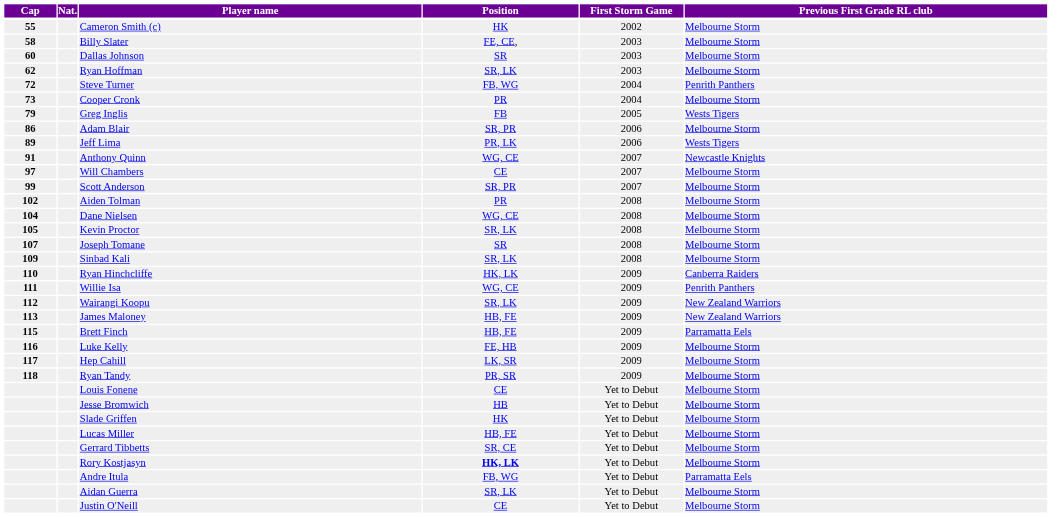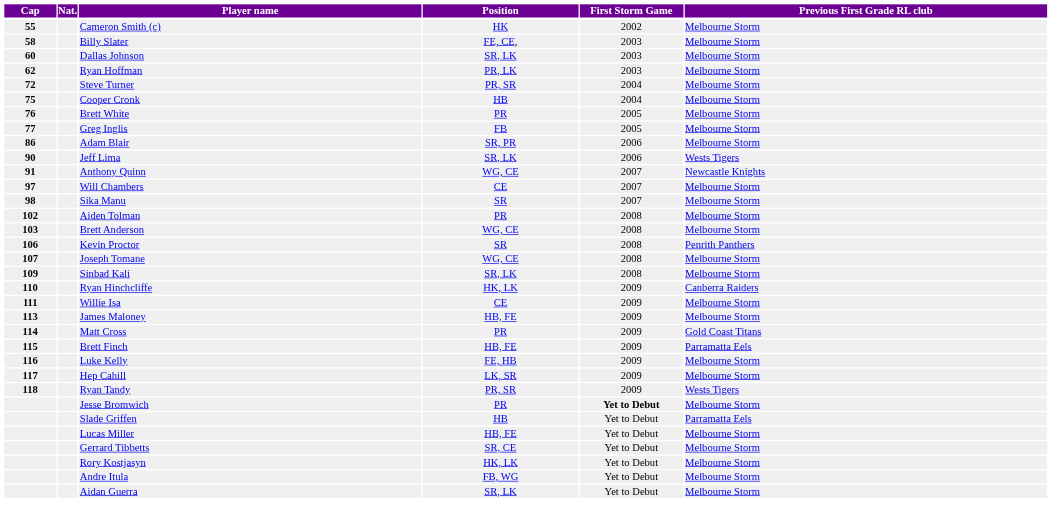 <table width=100%>
 <tr style="background:#6C0094;color:#FFFFFF">
 <th width=5%>Cap </th>
 <th width=1%>Nat.</th>
 <th !width=30%>Player name</th>
 <th width=15%>Position</th>
 <th width=10%>First Storm Game</th>
 <th width=35%>Previous First Grade RL club </th>
 </tr>
 <tr>
 </tr>
 <tr bgcolor=#EFEFEF>
 <td align=center><strong>55</strong></td>
 <td align=center></td>
 <td><a href='#'>Cameron Smith (c)</a></td>
 <td align=center><a href='#'>HK</a></td>
 <td align=center>2002</td>
 <td> <a href='#'>Melbourne Storm</a></td>
 </tr>
 <tr bgcolor=#EFEFEF>
 <td align=center><strong>58</strong></td>
 <td align=center></td>
 <td><a href='#'>Billy Slater</a></td>
 <td align=center><a href='#'>FE, CE</a>,</td>
 <td align=center>2003</td>
 <td> <a href='#'>Melbourne Storm</a></td>
 </tr>
 <tr bgcolor=#EFEFEF>
 <td align=center><strong>60</strong></td>
 <td align=center></td>
 <td><a href='#'>Dallas Johnson</a></td>
-<td align=center><a href='#'>SR</a></td>
+<td align=center><a href='#'>SR, LK</a></td>
 <td align=center>2003</td>
 <td> <a href='#'>Melbourne Storm</a></td>
 </tr>
 <tr bgcolor=#EFEFEF>
 <td align=center><strong>62</strong></td>
 <td align=center></td>
 <td><a href='#'>Ryan Hoffman</a></td>
-<td align=center><a href='#'>SR, LK</a></td>
+<td align=center><a href='#'>PR, LK</a></td>
 <td align=center>2003</td>
 <td> <a href='#'>Melbourne Storm</a></td>
 </tr>
 <tr bgcolor=#EFEFEF>
 <td align=center><strong>72</strong></td>
 <td align=center></td>
 <td><a href='#'>Steve Turner</a></td>
-<td align=center><a href='#'>FB, WG</a></td>
-<td align=center>2004</td>
-<td> <a href='#'>Penrith Panthers</a></td>
-</tr>
-<tr bgcolor=#EFEFEF>
-<td align=center><strong>73</strong></td>
-<td align=center></td>
-<td><a href='#'>Cooper Cronk</a></td>
-<td align=center><a href='#'>PR</a></td>
+<td align=center><a href='#'>PR, SR</a></td>
 <td align=center>2004</td>
 <td> <a href='#'>Melbourne Storm</a></td>
 </tr>
 <tr bgcolor=#EFEFEF>
-<td align=center><strong>79</strong></td>
+<td align=center><strong>75</strong></td>
+<td align=center></td>
+<td><a href='#'>Cooper Cronk</a></td>
+<td align=center><a href='#'>HB</a></td>
+<td align=center>2004</td>
+<td> <a href='#'>Melbourne Storm</a></td>
+</tr>
+<tr bgcolor=#EFEFEF>
+<td align=center><strong>76</strong></td>
+<td align=center></td>
+<td><a href='#'>Brett White</a></td>
+<td align=center><a href='#'>PR</a></td>
+<td align=center>2005</td>
+<td> <a href='#'>Melbourne Storm</a></td>
+</tr>
+<tr bgcolor=#EFEFEF>
+<td align=center><strong>77</strong></td>
 <td align=center></td>
 <td><a href='#'>Greg Inglis</a></td>
 <td align=center><a href='#'>FB</a></td>
 <td align=center>2005</td>
-<td> <a href='#'>Wests Tigers</a></td>
+<td> <a href='#'>Melbourne Storm</a></td>
 </tr>
 <tr bgcolor=#EFEFEF>
 <td align=center><strong>86</strong></td>
 <td align=center></td>
 <td><a href='#'>Adam Blair</a></td>
 <td align=center><a href='#'>SR, PR</a></td>
 <td align=center>2006</td>
 <td> <a href='#'>Melbourne Storm</a></td>
 </tr>
 <tr bgcolor=#EFEFEF>
-<td align=center><strong>89</strong></td>
+<td align=center><strong>90</strong></td>
 <td align=center></td>
 <td><a href='#'>Jeff Lima</a></td>
-<td align=center><a href='#'>PR, LK</a></td>
+<td align=center><a href='#'>SR, LK</a></td>
 <td align=center>2006</td>
 <td> <a href='#'>Wests Tigers</a></td>
 </tr>
 <tr bgcolor=#EFEFEF>
 <td align=center><strong>91</strong></td>
 <td align=center></td>
 <td><a href='#'>Anthony Quinn</a></td>
 <td align=center><a href='#'>WG, CE</a></td>
 <td align=center>2007</td>
 <td> <a href='#'>Newcastle Knights</a></td>
 </tr>
 <tr bgcolor=#EFEFEF>
 <td align=center><strong>97</strong></td>
 <td align=center></td>
 <td><a href='#'>Will Chambers</a></td>
 <td align=center><a href='#'>CE</a></td>
 <td align=center>2007</td>
 <td> <a href='#'>Melbourne Storm</a></td>
 </tr>
 <tr bgcolor=#EFEFEF>
-<td align=center><strong>99</strong></td>
+<td align=center><strong>98</strong></td>
 <td align=center></td>
-<td><a href='#'>Scott Anderson</a></td>
-<td align=center><a href='#'>SR, PR</a></td>
+<td><a href='#'>Sika Manu</a></td>
+<td align=center><a href='#'>SR</a></td>
 <td align=center>2007</td>
 <td> <a href='#'>Melbourne Storm</a></td>
 </tr>
 <tr bgcolor=#EFEFEF>
 <td align=center><strong>102</strong></td>
 <td align=center></td>
 <td><a href='#'>Aiden Tolman</a></td>
 <td align=center><a href='#'>PR</a></td>
 <td align=center>2008</td>
 <td> <a href='#'>Melbourne Storm</a></td>
 </tr>
 <tr bgcolor=#EFEFEF>
-<td align=center><strong>104</strong></td>
+<td align=center><strong>103</strong></td>
 <td align=center></td>
-<td><a href='#'>Dane Nielsen</a></td>
+<td><a href='#'>Brett Anderson</a></td>
 <td align=center><a href='#'>WG, CE</a></td>
 <td align=center>2008</td>
 <td> <a href='#'>Melbourne Storm</a></td>
 </tr>
 <tr bgcolor=#EFEFEF>
-<td align=center><strong>105</strong></td>
+<td align=center><strong>106</strong></td>
 <td align=center></td>
 <td><a href='#'>Kevin Proctor</a></td>
-<td align=center><a href='#'>SR, LK</a></td>
+<td align=center><a href='#'>SR</a></td>
 <td align=center>2008</td>
-<td> <a href='#'>Melbourne Storm</a></td>
+<td> <a href='#'>Penrith Panthers</a></td>
 </tr>
 <tr bgcolor=#EFEFEF>
 <td align=center><strong>107</strong></td>
 <td align=center></td>
 <td><a href='#'>Joseph Tomane</a></td>
-<td align=center><a href='#'>SR</a></td>
+<td align=center><a href='#'>WG, CE</a></td>
 <td align=center>2008</td>
 <td> <a href='#'>Melbourne Storm</a></td>
 </tr>
 <tr bgcolor=#EFEFEF>
 <td align=center><strong>109</strong></td>
 <td align=center></td>
 <td><a href='#'>Sinbad Kali</a></td>
 <td align=center><a href='#'>SR, LK</a></td>
 <td align=center>2008</td>
 <td> <a href='#'>Melbourne Storm</a></td>
 </tr>
 <tr bgcolor=#EFEFEF>
 <td align=center><strong>110</strong></td>
 <td align=center></td>
 <td><a href='#'>Ryan Hinchcliffe</a></td>
 <td align=center><a href='#'>HK, LK</a></td>
 <td align=center>2009</td>
 <td> <a href='#'>Canberra Raiders</a></td>
 </tr>
 <tr bgcolor=#EFEFEF>
 <td align=center><strong>111</strong></td>
 <td align=center></td>
 <td><a href='#'>Willie Isa</a></td>
-<td align=center><a href='#'>WG, CE</a></td>
+<td align=center><a href='#'>CE</a></td>
 <td align=center>2009</td>
-<td> <a href='#'>Penrith Panthers</a></td>
-</tr>
-<tr bgcolor=#EFEFEF>
-<td align=center><strong>112</strong></td>
-<td align=center></td>
-<td><a href='#'>Wairangi Koopu</a></td>
-<td align=center><a href='#'>SR, LK</a></td>
-<td align=center>2009</td>
-<td> <a href='#'>New Zealand Warriors</a></td>
+<td> <a href='#'>Melbourne Storm</a></td>
 </tr>
 <tr bgcolor=#EFEFEF>
 <td align=center><strong>113</strong></td>
 <td align=center></td>
 <td><a href='#'>James Maloney</a></td>
 <td align=center><a href='#'>HB, FE</a></td>
 <td align=center>2009</td>
-<td> <a href='#'>New Zealand Warriors</a></td>
+<td> <a href='#'>Melbourne Storm</a></td>
+</tr>
+<tr bgcolor=#EFEFEF>
+<td align=center><strong>114</strong></td>
+<td align=center></td>
+<td><a href='#'>Matt Cross</a></td>
+<td align=center><a href='#'>PR</a></td>
+<td align=center>2009</td>
+<td> <a href='#'>Gold Coast Titans</a></td>
 </tr>
 <tr bgcolor=#EFEFEF>
 <td align=center><strong>115</strong></td>
 <td align=center></td>
 <td><a href='#'>Brett Finch</a></td>
 <td align=center><a href='#'>HB, FE</a></td>
 <td align=center>2009</td>
 <td> <a href='#'>Parramatta Eels</a></td>
 </tr>
 <tr bgcolor=#EFEFEF>
 <td align=center><strong>116</strong></td>
 <td align=center></td>
 <td><a href='#'>Luke Kelly</a></td>
 <td align=center><a href='#'>FE, HB</a></td>
 <td align=center>2009</td>
 <td> <a href='#'>Melbourne Storm</a></td>
 </tr>
 <tr bgcolor=#EFEFEF>
 <td align=center><strong>117</strong></td>
 <td align=center></td>
 <td><a href='#'>Hep Cahill</a></td>
 <td align=center><a href='#'>LK, SR</a></td>
 <td align=center>2009</td>
 <td> <a href='#'>Melbourne Storm</a></td>
 </tr>
 <tr bgcolor=#EFEFEF>
 <td align=center><strong>118</strong></td>
 <td align=center></td>
 <td><a href='#'>Ryan Tandy</a></td>
 <td align=center><a href='#'>PR, SR</a></td>
 <td align=center>2009</td>
-<td> <a href='#'>Melbourne Storm</a></td>
-</tr>
-<tr bgcolor=#EFEFEF>
-<td align=center></td>
-<td align=center></td>
-<td><a href='#'>Louis Fonene</a></td>
-<td align=center><a href='#'>CE</a></td>
-<td align=center>Yet to Debut</td>
-<td> <a href='#'>Melbourne Storm</a></td>
+<td> <a href='#'>Wests Tigers</a></td>
 </tr>
 <tr bgcolor=#EFEFEF>
 <td align=center></td>
 <td align=center></td>
 <td><a href='#'>Jesse Bromwich</a></td>
-<td align=center><a href='#'>HB</a></td>
-<td align=center>Yet to Debut</td>
+<td align=center><a href='#'>PR</a></td>
+<td align=center><strong>Yet to Debut</strong></td>
 <td> <a href='#'>Melbourne Storm</a></td>
 </tr>
 <tr bgcolor=#EFEFEF>
 <td align=center></td>
 <td align=center></td>
 <td><a href='#'>Slade Griffen</a></td>
-<td align=center><a href='#'>HK</a></td>
+<td align=center><a href='#'>HB</a></td>
 <td align=center>Yet to Debut</td>
-<td> <a href='#'>Melbourne Storm</a></td>
+<td> <a href='#'>Parramatta Eels</a></td>
 </tr>
 <tr bgcolor=#EFEFEF>
 <td align=center></td>
 <td align=center></td>
 <td><a href='#'>Lucas Miller</a></td>
 <td align=center><a href='#'>HB, FE</a></td>
 <td align=center>Yet to Debut</td>
 <td> <a href='#'>Melbourne Storm</a></td>
 </tr>
 <tr bgcolor=#EFEFEF>
 <td align=center></td>
 <td align=center></td>
 <td><a href='#'>Gerrard Tibbetts</a></td>
 <td align=center><a href='#'>SR, CE</a></td>
 <td align=center>Yet to Debut</td>
 <td> <a href='#'>Melbourne Storm</a></td>
 </tr>
 <tr bgcolor=#EFEFEF>
 <td align=center></td>
 <td align=center></td>
 <td><a href='#'>Rory Kostjasyn</a></td>
-<td align=center><strong><a href='#'>HK, LK</a></strong></td>
+<td align=center><a href='#'>HK, LK</a></td>
 <td align=center>Yet to Debut</td>
 <td> <a href='#'>Melbourne Storm</a></td>
 </tr>
 <tr bgcolor=#EFEFEF>
 <td align=center></td>
 <td align=center></td>
 <td><a href='#'>Andre Itula</a></td>
 <td align=center><a href='#'>FB, WG</a></td>
 <td align=center>Yet to Debut</td>
-<td> <a href='#'>Parramatta Eels</a></td>
+<td> <a href='#'>Melbourne Storm</a></td>
 </tr>
 <tr bgcolor=#EFEFEF>
 <td align=center></td>
 <td align=center></td>
 <td><a href='#'>Aidan Guerra</a></td>
 <td align=center><a href='#'>SR, LK</a></td>
 <td align=center>Yet to Debut</td>
 <td> <a href='#'>Melbourne Storm</a></td>
 </tr>
-<tr bgcolor=#EFEFEF>
-<td align=center></td>
-<td align=center></td>
-<td><a href='#'>Justin O'Neill</a></td>
-<td align=center><a href='#'>CE</a></td>
-<td align=center>Yet to Debut</td>
-<td> <a href='#'>Melbourne Storm</a></td>
-</tr>
 </table>
